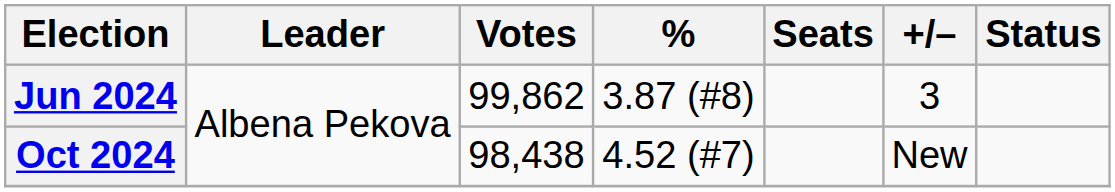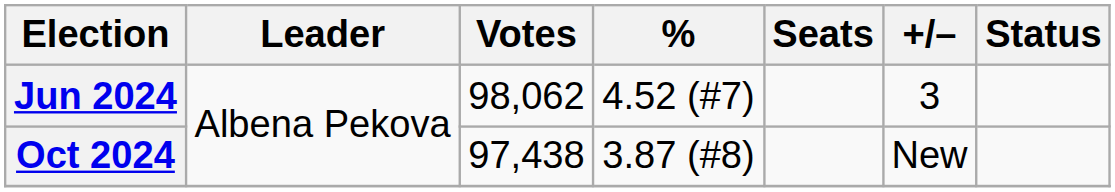 <table class="wikitable" style="text-align:center">
 <tr>
 <th>Election</th>
 <th>Leader</th>
 <th>Votes</th>
 <th>%</th>
 <th>Seats</th>
 <th>+/–</th>
 <th>Status</th>
 </tr>
 <tr>
 <th><a href='#'>Jun 2024</a></th>
 <td rowspan=2>Albena Pekova</td>
-<td>99,862</td>
-<td>3.87 (#8)</td>
+<td>98,062</td>
+<td>4.52 (#7)</td>
 <td></td>
 <td> 3</td>
 <td></td>
 </tr>
 <tr>
 <th><a href='#'>Oct 2024</a></th>
-<td>98,438</td>
-<td>4.52 (#7)</td>
+<td>97,438</td>
+<td>3.87 (#8)</td>
 <td></td>
 <td>New</td>
 <td></td>
 </tr>
 <tr>
 </tr>
 </table>
